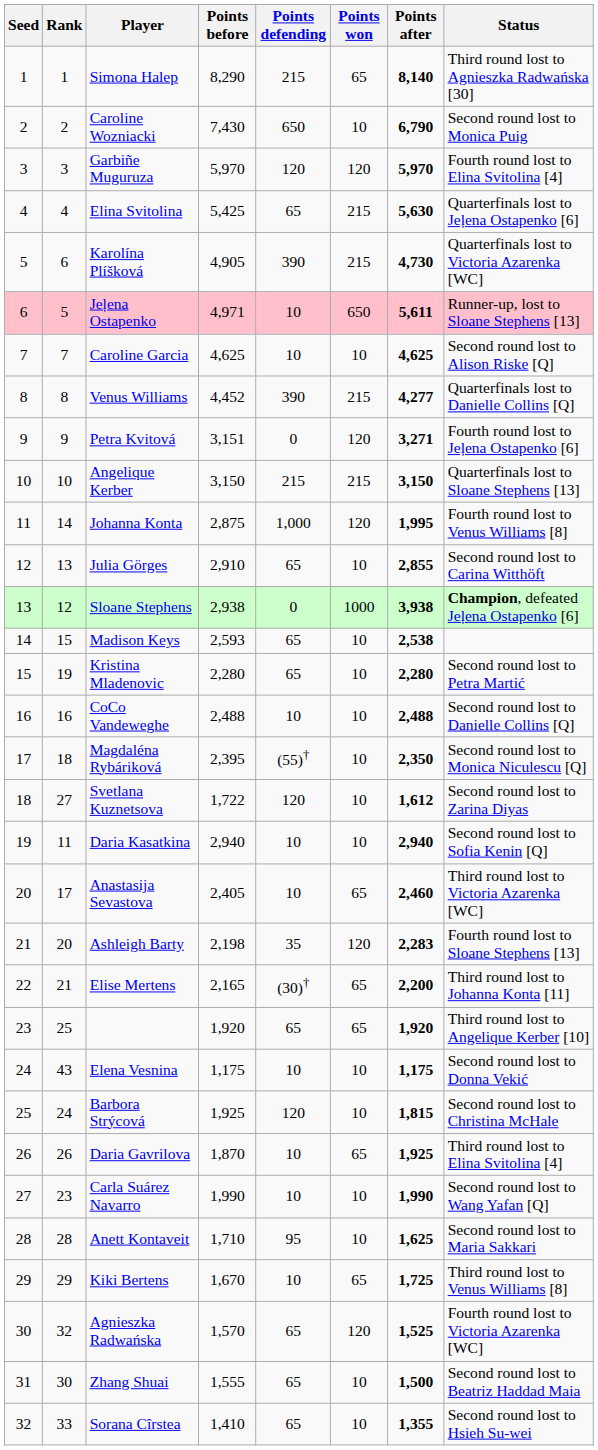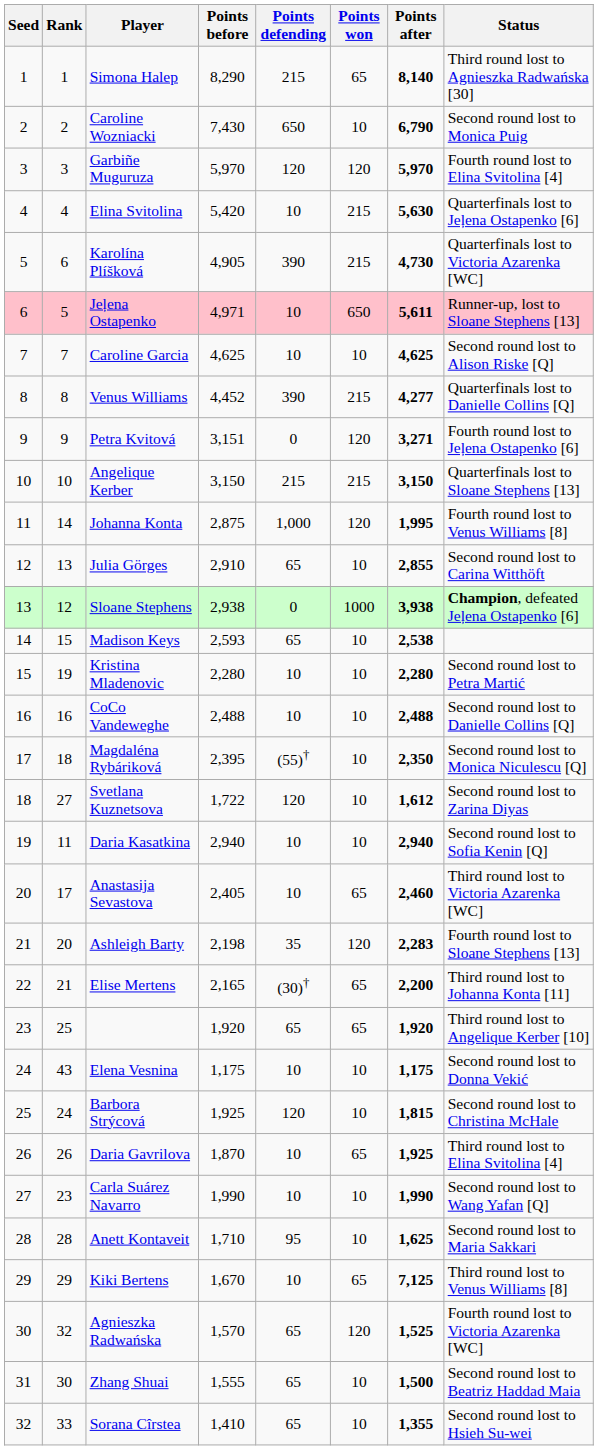 <table class="wikitable sortable">
 <tr>
 <th style="width:30px;">Seed</th>
 <th style="width:30px;">Rank</th>
 <th style="width:185px;">Player</th>
 <th style="width:75px;">Points before</th>
 <th style="width:75px;"><a href='#'>Points defending</a></th>
 <th style="width:75px;"><a href='#'>Points won</a></th>
 <th style="width:75px;">Points after</th>
 <th style="width:320px;">Status</th>
 </tr>
 <tr>
 <td style="text-align:center;">1</td>
 <td style="text-align:center;">1</td>
 <td> <a href='#'>Simona Halep</a></td>
 <td style="text-align:center;">8,290</td>
 <td style="text-align:center;">215</td>
 <td style="text-align:center;">65</td>
 <td style="text-align:center;"><strong>8,140</strong></td>
 <td>Third round lost to  <a href='#'>Agnieszka Radwańska</a> [30]</td>
 </tr>
 <tr>
 <td style="text-align:center;">2</td>
 <td style="text-align:center;">2</td>
 <td> <a href='#'>Caroline Wozniacki</a></td>
 <td style="text-align:center;">7,430</td>
 <td style="text-align:center;">650</td>
 <td style="text-align:center;">10</td>
 <td style="text-align:center;"><strong>6,790</strong></td>
 <td>Second round lost to  <a href='#'>Monica Puig</a></td>
 </tr>
 <tr>
 <td style="text-align:center;">3</td>
 <td style="text-align:center;">3</td>
 <td> <a href='#'>Garbiñe Muguruza</a></td>
 <td style="text-align:center;">5,970</td>
 <td style="text-align:center;">120</td>
 <td style="text-align:center;">120</td>
 <td style="text-align:center;"><strong>5,970</strong></td>
 <td>Fourth round lost to  <a href='#'>Elina Svitolina</a> [4]</td>
 </tr>
 <tr>
 <td style="text-align:center;">4</td>
 <td style="text-align:center;">4</td>
 <td> <a href='#'>Elina Svitolina</a></td>
-<td style="text-align:center;">5,425</td>
-<td style="text-align:center;">65</td>
+<td style="text-align:center;">5,420</td>
+<td style="text-align:center;">10</td>
 <td style="text-align:center;">215</td>
 <td style="text-align:center;"><strong>5,630</strong></td>
 <td>Quarterfinals lost to  <a href='#'>Jeļena Ostapenko</a> [6]</td>
 </tr>
 <tr>
 <td style="text-align:center;">5</td>
 <td style="text-align:center;">6</td>
 <td> <a href='#'>Karolína Plíšková</a></td>
 <td style="text-align:center;">4,905</td>
 <td style="text-align:center;">390</td>
 <td style="text-align:center;">215</td>
 <td style="text-align:center;"><strong>4,730</strong></td>
 <td>Quarterfinals lost to  <a href='#'>Victoria Azarenka</a> [WC]</td>
 </tr>
 <tr style="background:pink">
 <td style="text-align:center;">6</td>
 <td style="text-align:center;">5</td>
 <td> <a href='#'>Jeļena Ostapenko</a></td>
 <td style="text-align:center;">4,971</td>
 <td style="text-align:center;">10</td>
 <td style="text-align:center;">650</td>
 <td style="text-align:center;"><strong>5,611</strong></td>
 <td>Runner-up, lost to  <a href='#'>Sloane Stephens</a> [13]</td>
 </tr>
 <tr>
 <td style="text-align:center;">7</td>
 <td style="text-align:center;">7</td>
 <td> <a href='#'>Caroline Garcia</a></td>
 <td style="text-align:center;">4,625</td>
 <td style="text-align:center;">10</td>
 <td style="text-align:center;">10</td>
 <td style="text-align:center;"><strong>4,625</strong></td>
 <td>Second round lost to  <a href='#'>Alison Riske</a> [Q]</td>
 </tr>
 <tr>
 <td style="text-align:center;">8</td>
 <td style="text-align:center;">8</td>
 <td> <a href='#'>Venus Williams</a></td>
 <td style="text-align:center;">4,452</td>
 <td style="text-align:center;">390</td>
 <td style="text-align:center;">215</td>
 <td style="text-align:center;"><strong>4,277</strong></td>
 <td>Quarterfinals lost to  <a href='#'>Danielle Collins</a> [Q]</td>
 </tr>
 <tr>
 <td style="text-align:center;">9</td>
 <td style="text-align:center;">9</td>
 <td> <a href='#'>Petra Kvitová</a></td>
 <td style="text-align:center;">3,151</td>
 <td style="text-align:center;">0</td>
 <td style="text-align:center;">120</td>
 <td style="text-align:center;"><strong>3,271</strong></td>
 <td>Fourth round lost to  <a href='#'>Jeļena Ostapenko</a> [6]</td>
 </tr>
 <tr>
 <td style="text-align:center;">10</td>
 <td style="text-align:center;">10</td>
 <td> <a href='#'>Angelique Kerber</a></td>
 <td style="text-align:center;">3,150</td>
 <td style="text-align:center;">215</td>
 <td style="text-align:center;">215</td>
 <td style="text-align:center;"><strong>3,150</strong></td>
 <td>Quarterfinals lost to  <a href='#'>Sloane Stephens</a> [13]</td>
 </tr>
 <tr>
 <td style="text-align:center;">11</td>
 <td style="text-align:center;">14</td>
 <td> <a href='#'>Johanna Konta</a></td>
 <td style="text-align:center;">2,875</td>
 <td style="text-align:center;">1,000</td>
 <td style="text-align:center;">120</td>
 <td style="text-align:center;"><strong>1,995</strong></td>
 <td>Fourth round lost to  <a href='#'>Venus Williams</a> [8]</td>
 </tr>
 <tr>
 <td style="text-align:center;">12</td>
 <td style="text-align:center;">13</td>
 <td> <a href='#'>Julia Görges</a></td>
 <td style="text-align:center;">2,910</td>
 <td style="text-align:center;">65</td>
 <td style="text-align:center;">10</td>
 <td style="text-align:center;"><strong>2,855</strong></td>
 <td>Second round lost to  <a href='#'>Carina Witthöft</a></td>
 </tr>
 <tr style="background:#cfc;">
 <td style="text-align:center;">13</td>
 <td style="text-align:center;">12</td>
 <td> <a href='#'>Sloane Stephens</a></td>
 <td style="text-align:center;">2,938</td>
 <td style="text-align:center;">0</td>
 <td style="text-align:center;">1000</td>
 <td style="text-align:center;"><strong>3,938</strong></td>
 <td><strong>Champion</strong>, defeated  <a href='#'>Jeļena Ostapenko</a> [6]</td>
 </tr>
 <tr>
 <td style="text-align:center;">14</td>
 <td style="text-align:center;">15</td>
 <td> <a href='#'>Madison Keys</a></td>
 <td style="text-align:center;">2,593</td>
 <td style="text-align:center;">65</td>
 <td style="text-align:center;">10</td>
 <td style="text-align:center;"><strong>2,538</strong></td>
 <td></td>
 </tr>
 <tr>
 <td style="text-align:center;">15</td>
 <td style="text-align:center;">19</td>
 <td> <a href='#'>Kristina Mladenovic</a></td>
 <td style="text-align:center;">2,280</td>
-<td style="text-align:center;">65</td>
+<td style="text-align:center;">10</td>
 <td style="text-align:center;">10</td>
 <td style="text-align:center;"><strong>2,280</strong></td>
 <td>Second round lost to  <a href='#'>Petra Martić</a></td>
 </tr>
 <tr>
 <td style="text-align:center;">16</td>
 <td style="text-align:center;">16</td>
 <td> <a href='#'>CoCo Vandeweghe</a></td>
 <td style="text-align:center;">2,488</td>
 <td style="text-align:center;">10</td>
 <td style="text-align:center;">10</td>
 <td style="text-align:center;"><strong>2,488</strong></td>
 <td>Second round lost to  <a href='#'>Danielle Collins</a> [Q]</td>
 </tr>
 <tr>
 <td style="text-align:center;">17</td>
 <td style="text-align:center;">18</td>
 <td> <a href='#'>Magdaléna Rybáriková</a></td>
 <td style="text-align:center;">2,395</td>
 <td style="text-align:center;">(55)<sup>†</sup></td>
 <td style="text-align:center;">10</td>
 <td style="text-align:center;"><strong>2,350</strong></td>
 <td>Second round lost to  <a href='#'>Monica Niculescu</a> [Q]</td>
 </tr>
 <tr>
 <td style="text-align:center;">18</td>
 <td style="text-align:center;">27</td>
 <td> <a href='#'>Svetlana Kuznetsova</a></td>
 <td style="text-align:center;">1,722</td>
 <td style="text-align:center;">120</td>
 <td style="text-align:center;">10</td>
 <td style="text-align:center;"><strong>1,612</strong></td>
 <td>Second round lost to  <a href='#'>Zarina Diyas</a></td>
 </tr>
 <tr>
 <td style="text-align:center;">19</td>
 <td style="text-align:center;">11</td>
 <td> <a href='#'>Daria Kasatkina</a></td>
 <td style="text-align:center;">2,940</td>
 <td style="text-align:center;">10</td>
 <td style="text-align:center;">10</td>
 <td style="text-align:center;"><strong>2,940</strong></td>
 <td>Second round lost to  <a href='#'>Sofia Kenin</a> [Q]</td>
 </tr>
 <tr>
 <td style="text-align:center;">20</td>
 <td style="text-align:center;">17</td>
 <td> <a href='#'>Anastasija Sevastova</a></td>
 <td style="text-align:center;">2,405</td>
 <td style="text-align:center;">10</td>
 <td style="text-align:center;">65</td>
 <td style="text-align:center;"><strong>2,460</strong></td>
 <td>Third round lost to  <a href='#'>Victoria Azarenka</a> [WC]</td>
 </tr>
 <tr>
 <td style="text-align:center;">21</td>
 <td style="text-align:center;">20</td>
 <td> <a href='#'>Ashleigh Barty</a></td>
 <td style="text-align:center;">2,198</td>
 <td style="text-align:center;">35</td>
 <td style="text-align:center;">120</td>
 <td style="text-align:center;"><strong>2,283</strong></td>
 <td>Fourth round lost to  <a href='#'>Sloane Stephens</a> [13]</td>
 </tr>
 <tr>
 <td style="text-align:center;">22</td>
 <td style="text-align:center;">21</td>
 <td> <a href='#'>Elise Mertens</a></td>
 <td style="text-align:center;">2,165</td>
 <td style="text-align:center;">(30)<sup>†</sup></td>
 <td style="text-align:center;">65</td>
 <td style="text-align:center;"><strong>2,200</strong></td>
 <td>Third round lost to  <a href='#'>Johanna Konta</a> [11]</td>
 </tr>
 <tr>
 <td style="text-align:center;">23</td>
 <td style="text-align:center;">25</td>
 <td></td>
 <td style="text-align:center;">1,920</td>
 <td style="text-align:center;">65</td>
 <td style="text-align:center;">65</td>
 <td style="text-align:center;"><strong>1,920</strong></td>
 <td>Third round lost to  <a href='#'>Angelique Kerber</a> [10]</td>
 </tr>
 <tr>
 <td style="text-align:center;">24</td>
 <td style="text-align:center;">43</td>
 <td> <a href='#'>Elena Vesnina</a></td>
 <td style="text-align:center;">1,175</td>
 <td style="text-align:center;">10</td>
 <td style="text-align:center;">10</td>
 <td style="text-align:center;"><strong>1,175</strong></td>
 <td>Second round lost to  <a href='#'>Donna Vekić</a></td>
 </tr>
 <tr style=>
 <td style="text-align:center;">25</td>
 <td style="text-align:center;">24</td>
 <td> <a href='#'>Barbora Strýcová</a></td>
 <td style="text-align:center;">1,925</td>
 <td style="text-align:center;">120</td>
 <td style="text-align:center;">10</td>
 <td style="text-align:center;"><strong>1,815</strong></td>
 <td>Second round lost to  <a href='#'>Christina McHale</a></td>
 </tr>
 <tr>
 <td style="text-align:center;">26</td>
 <td style="text-align:center;">26</td>
 <td> <a href='#'>Daria Gavrilova</a></td>
 <td style="text-align:center;">1,870</td>
 <td style="text-align:center;">10</td>
 <td style="text-align:center;">65</td>
 <td style="text-align:center;"><strong>1,925</strong></td>
 <td>Third round lost to  <a href='#'>Elina Svitolina</a> [4]</td>
 </tr>
 <tr>
 <td style="text-align:center;">27</td>
 <td style="text-align:center;">23</td>
 <td> <a href='#'>Carla Suárez Navarro</a></td>
 <td style="text-align:center;">1,990</td>
 <td style="text-align:center;">10</td>
 <td style="text-align:center;">10</td>
 <td style="text-align:center;"><strong>1,990</strong></td>
 <td>Second round lost to  <a href='#'>Wang Yafan</a> [Q]</td>
 </tr>
 <tr>
 <td style="text-align:center;">28</td>
 <td style="text-align:center;">28</td>
 <td> <a href='#'>Anett Kontaveit</a></td>
 <td style="text-align:center;">1,710</td>
 <td style="text-align:center;">95</td>
 <td style="text-align:center;">10</td>
 <td style="text-align:center;"><strong>1,625</strong></td>
 <td>Second round lost to  <a href='#'>Maria Sakkari</a></td>
 </tr>
 <tr>
 <td style="text-align:center;">29</td>
 <td style="text-align:center;">29</td>
 <td> <a href='#'>Kiki Bertens</a></td>
 <td style="text-align:center;">1,670</td>
 <td style="text-align:center;">10</td>
 <td style="text-align:center;">65</td>
-<td style="text-align:center;"><strong>1,725</strong></td>
+<td style="text-align:center;"><strong>7,125</strong></td>
 <td>Third round lost to  <a href='#'>Venus Williams</a> [8]</td>
 </tr>
 <tr>
 <td style="text-align:center;">30</td>
 <td style="text-align:center;">32</td>
 <td> <a href='#'>Agnieszka Radwańska</a></td>
 <td style="text-align:center;">1,570</td>
 <td style="text-align:center;">65</td>
 <td style="text-align:center;">120</td>
 <td style="text-align:center;"><strong>1,525</strong></td>
 <td>Fourth round lost to  <a href='#'>Victoria Azarenka</a> [WC]</td>
 </tr>
 <tr>
 <td style="text-align:center;">31</td>
 <td style="text-align:center;">30</td>
 <td> <a href='#'>Zhang Shuai</a></td>
 <td style="text-align:center;">1,555</td>
 <td style="text-align:center;">65</td>
 <td style="text-align:center;">10</td>
 <td style="text-align:center;"><strong>1,500</strong></td>
 <td>Second round lost to  <a href='#'>Beatriz Haddad Maia</a></td>
 </tr>
 <tr>
 <td style="text-align:center;">32</td>
 <td style="text-align:center;">33</td>
 <td> <a href='#'>Sorana Cîrstea</a></td>
 <td style="text-align:center;">1,410</td>
 <td style="text-align:center;">65</td>
 <td style="text-align:center;">10</td>
 <td style="text-align:center;"><strong>1,355</strong></td>
 <td>Second round lost to  <a href='#'>Hsieh Su-wei</a></td>
 </tr>
 </table>
